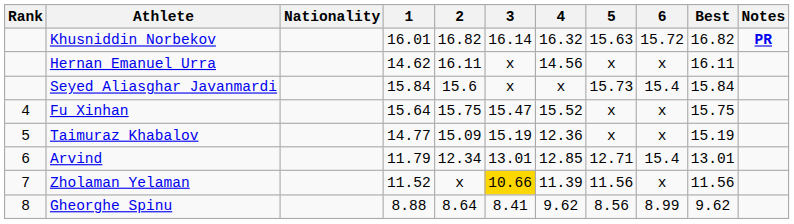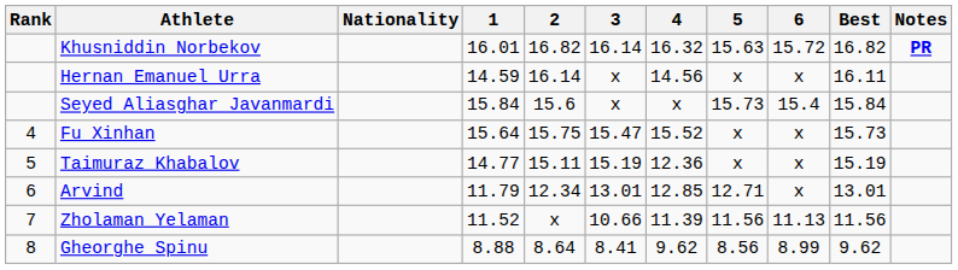 <table class="wikitable sortable" style="text-align:center">
 <tr>
 <th>Rank</th>
 <th>Athlete</th>
 <th>Nationality</th>
 <th>1</th>
 <th>2</th>
 <th>3</th>
 <th>4</th>
 <th>5</th>
 <th>6</th>
 <th>Best</th>
 <th>Notes</th>
 </tr>
 <tr>
 <td></td>
 <td align=left><a href='#'>Khusniddin Norbekov</a></td>
 <td align=left></td>
 <td>16.01</td>
 <td>16.82</td>
 <td>16.14</td>
 <td>16.32</td>
 <td>15.63</td>
 <td>15.72</td>
 <td>16.82</td>
 <td><strong><a href='#'>PR</a></strong></td>
 </tr>
 <tr>
 <td></td>
 <td align=left><a href='#'>Hernan Emanuel Urra</a></td>
 <td align=left></td>
-<td>14.62</td>
-<td>16.11</td>
+<td>14.59</td>
+<td>16.14</td>
 <td>x</td>
 <td>14.56</td>
 <td>x</td>
 <td>x</td>
 <td>16.11</td>
 <td></td>
 </tr>
 <tr>
 <td></td>
 <td align=left><a href='#'>Seyed Aliasghar Javanmardi</a></td>
 <td align=left></td>
 <td>15.84</td>
 <td>15.6</td>
 <td>x</td>
 <td>x</td>
 <td>15.73</td>
 <td>15.4</td>
 <td>15.84</td>
 <td></td>
 </tr>
 <tr>
 <td>4</td>
 <td align=left><a href='#'>Fu Xinhan</a></td>
 <td align=left></td>
 <td>15.64</td>
 <td>15.75</td>
 <td>15.47</td>
 <td>15.52</td>
 <td>x</td>
 <td>x</td>
-<td>15.75</td>
+<td>15.73</td>
 <td></td>
 </tr>
 <tr>
 <td>5</td>
 <td align=left><a href='#'>Taimuraz Khabalov</a></td>
 <td align=left></td>
 <td>14.77</td>
-<td>15.09</td>
+<td>15.11</td>
 <td>15.19</td>
 <td>12.36</td>
 <td>x</td>
 <td>x</td>
 <td>15.19</td>
 <td></td>
 </tr>
 <tr>
 <td>6</td>
 <td align=left><a href='#'>Arvind</a></td>
 <td align=left></td>
 <td>11.79</td>
 <td>12.34</td>
 <td>13.01</td>
 <td>12.85</td>
 <td>12.71</td>
-<td>15.4</td>
+<td>x</td>
 <td>13.01</td>
 <td></td>
 </tr>
 <tr>
 <td>7</td>
 <td align=left><a href='#'>Zholaman Yelaman</a></td>
 <td align=left></td>
 <td>11.52</td>
 <td>x</td>
-<td style="background: gold;">10.66</td>
+<td>10.66</td>
 <td>11.39</td>
 <td>11.56</td>
-<td>x</td>
+<td>11.13</td>
 <td>11.56</td>
 <td></td>
 </tr>
 <tr>
 <td>8</td>
 <td align=left><a href='#'>Gheorghe Spinu</a></td>
 <td align=left></td>
 <td>8.88</td>
 <td>8.64</td>
 <td>8.41</td>
 <td>9.62</td>
 <td>8.56</td>
 <td>8.99</td>
 <td>9.62</td>
 <td></td>
 </tr>
 </table>
